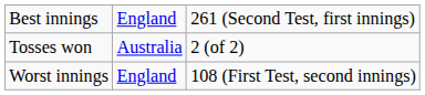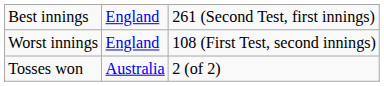 <table class="wikitable">
 <tr>
 <td>Best innings</td>
 <td><a href='#'>England</a></td>
 <td>261 (Second Test, first innings)</td>
 </tr>
 <tr>
+<td>Worst innings</td>
+<td><a href='#'>England</a></td>
+<td>108 (First Test, second innings)</td>
+</tr>
+<tr>
 <td>Tosses won</td>
 <td><a href='#'>Australia</a></td>
 <td>2 (of 2)</td>
 </tr>
-<tr>
-<td>Worst innings</td>
-<td><a href='#'>England</a></td>
-<td>108 (First Test, second innings)</td>
-</tr>
 </table>
